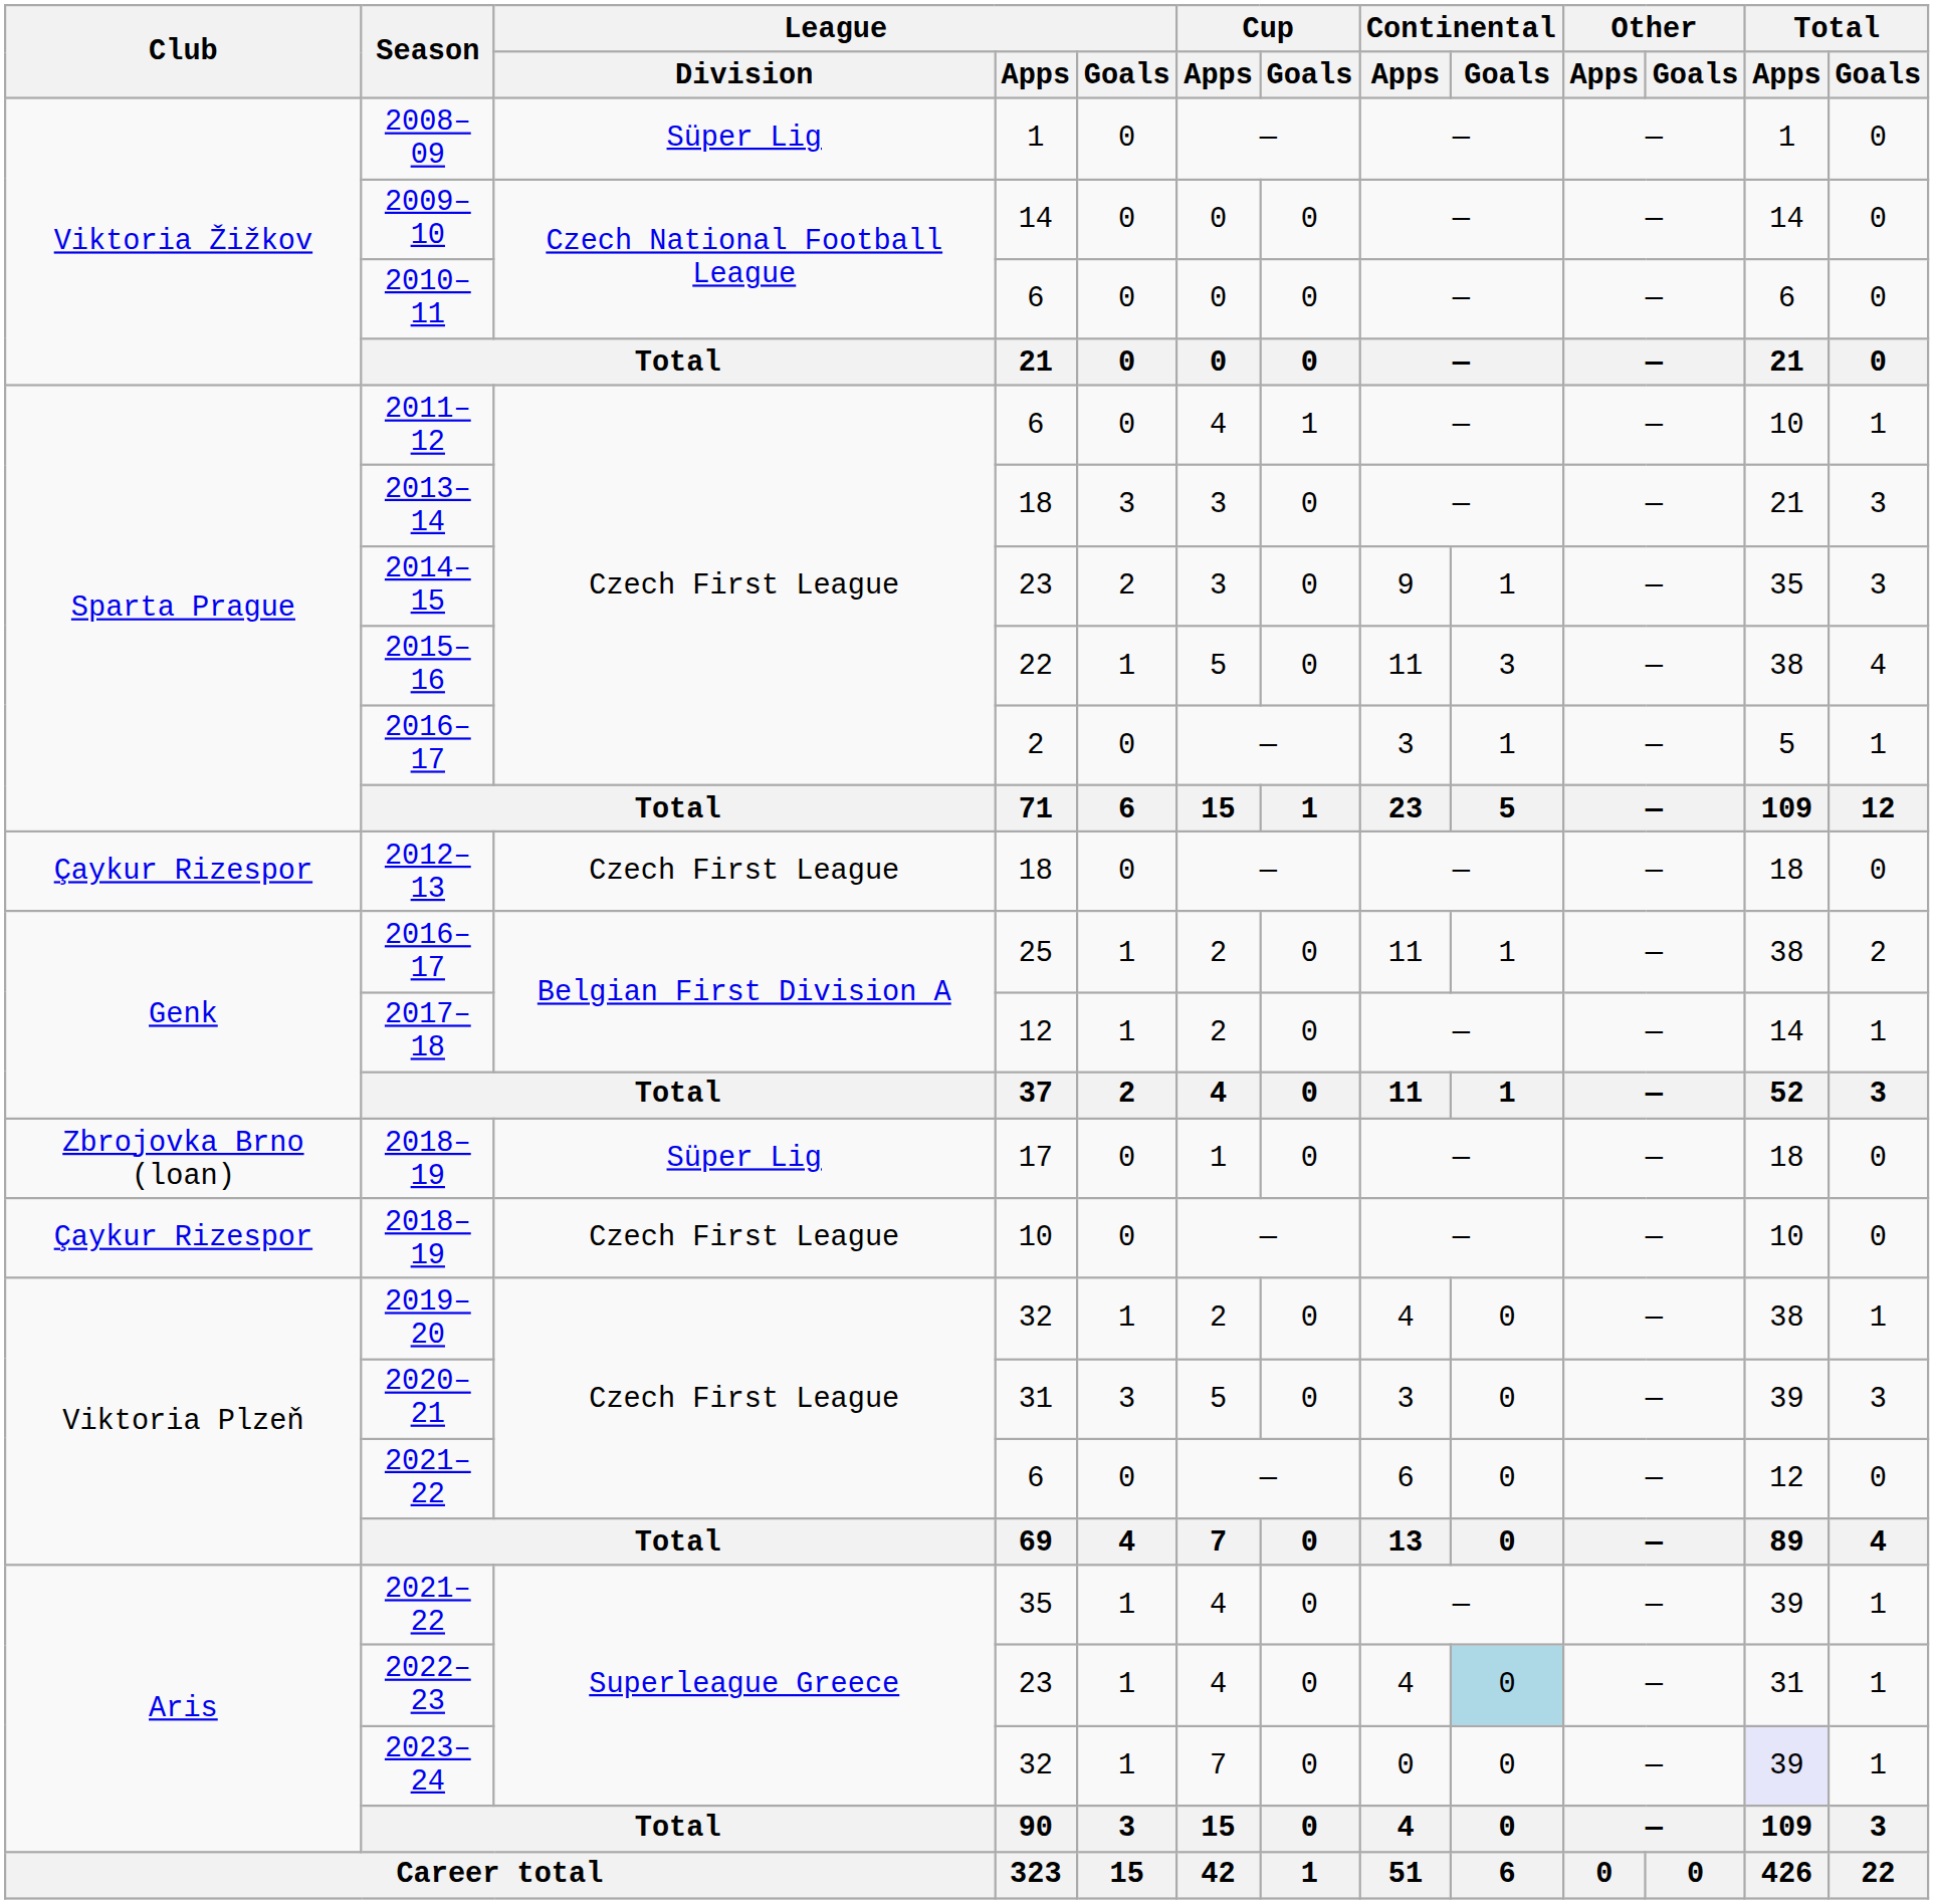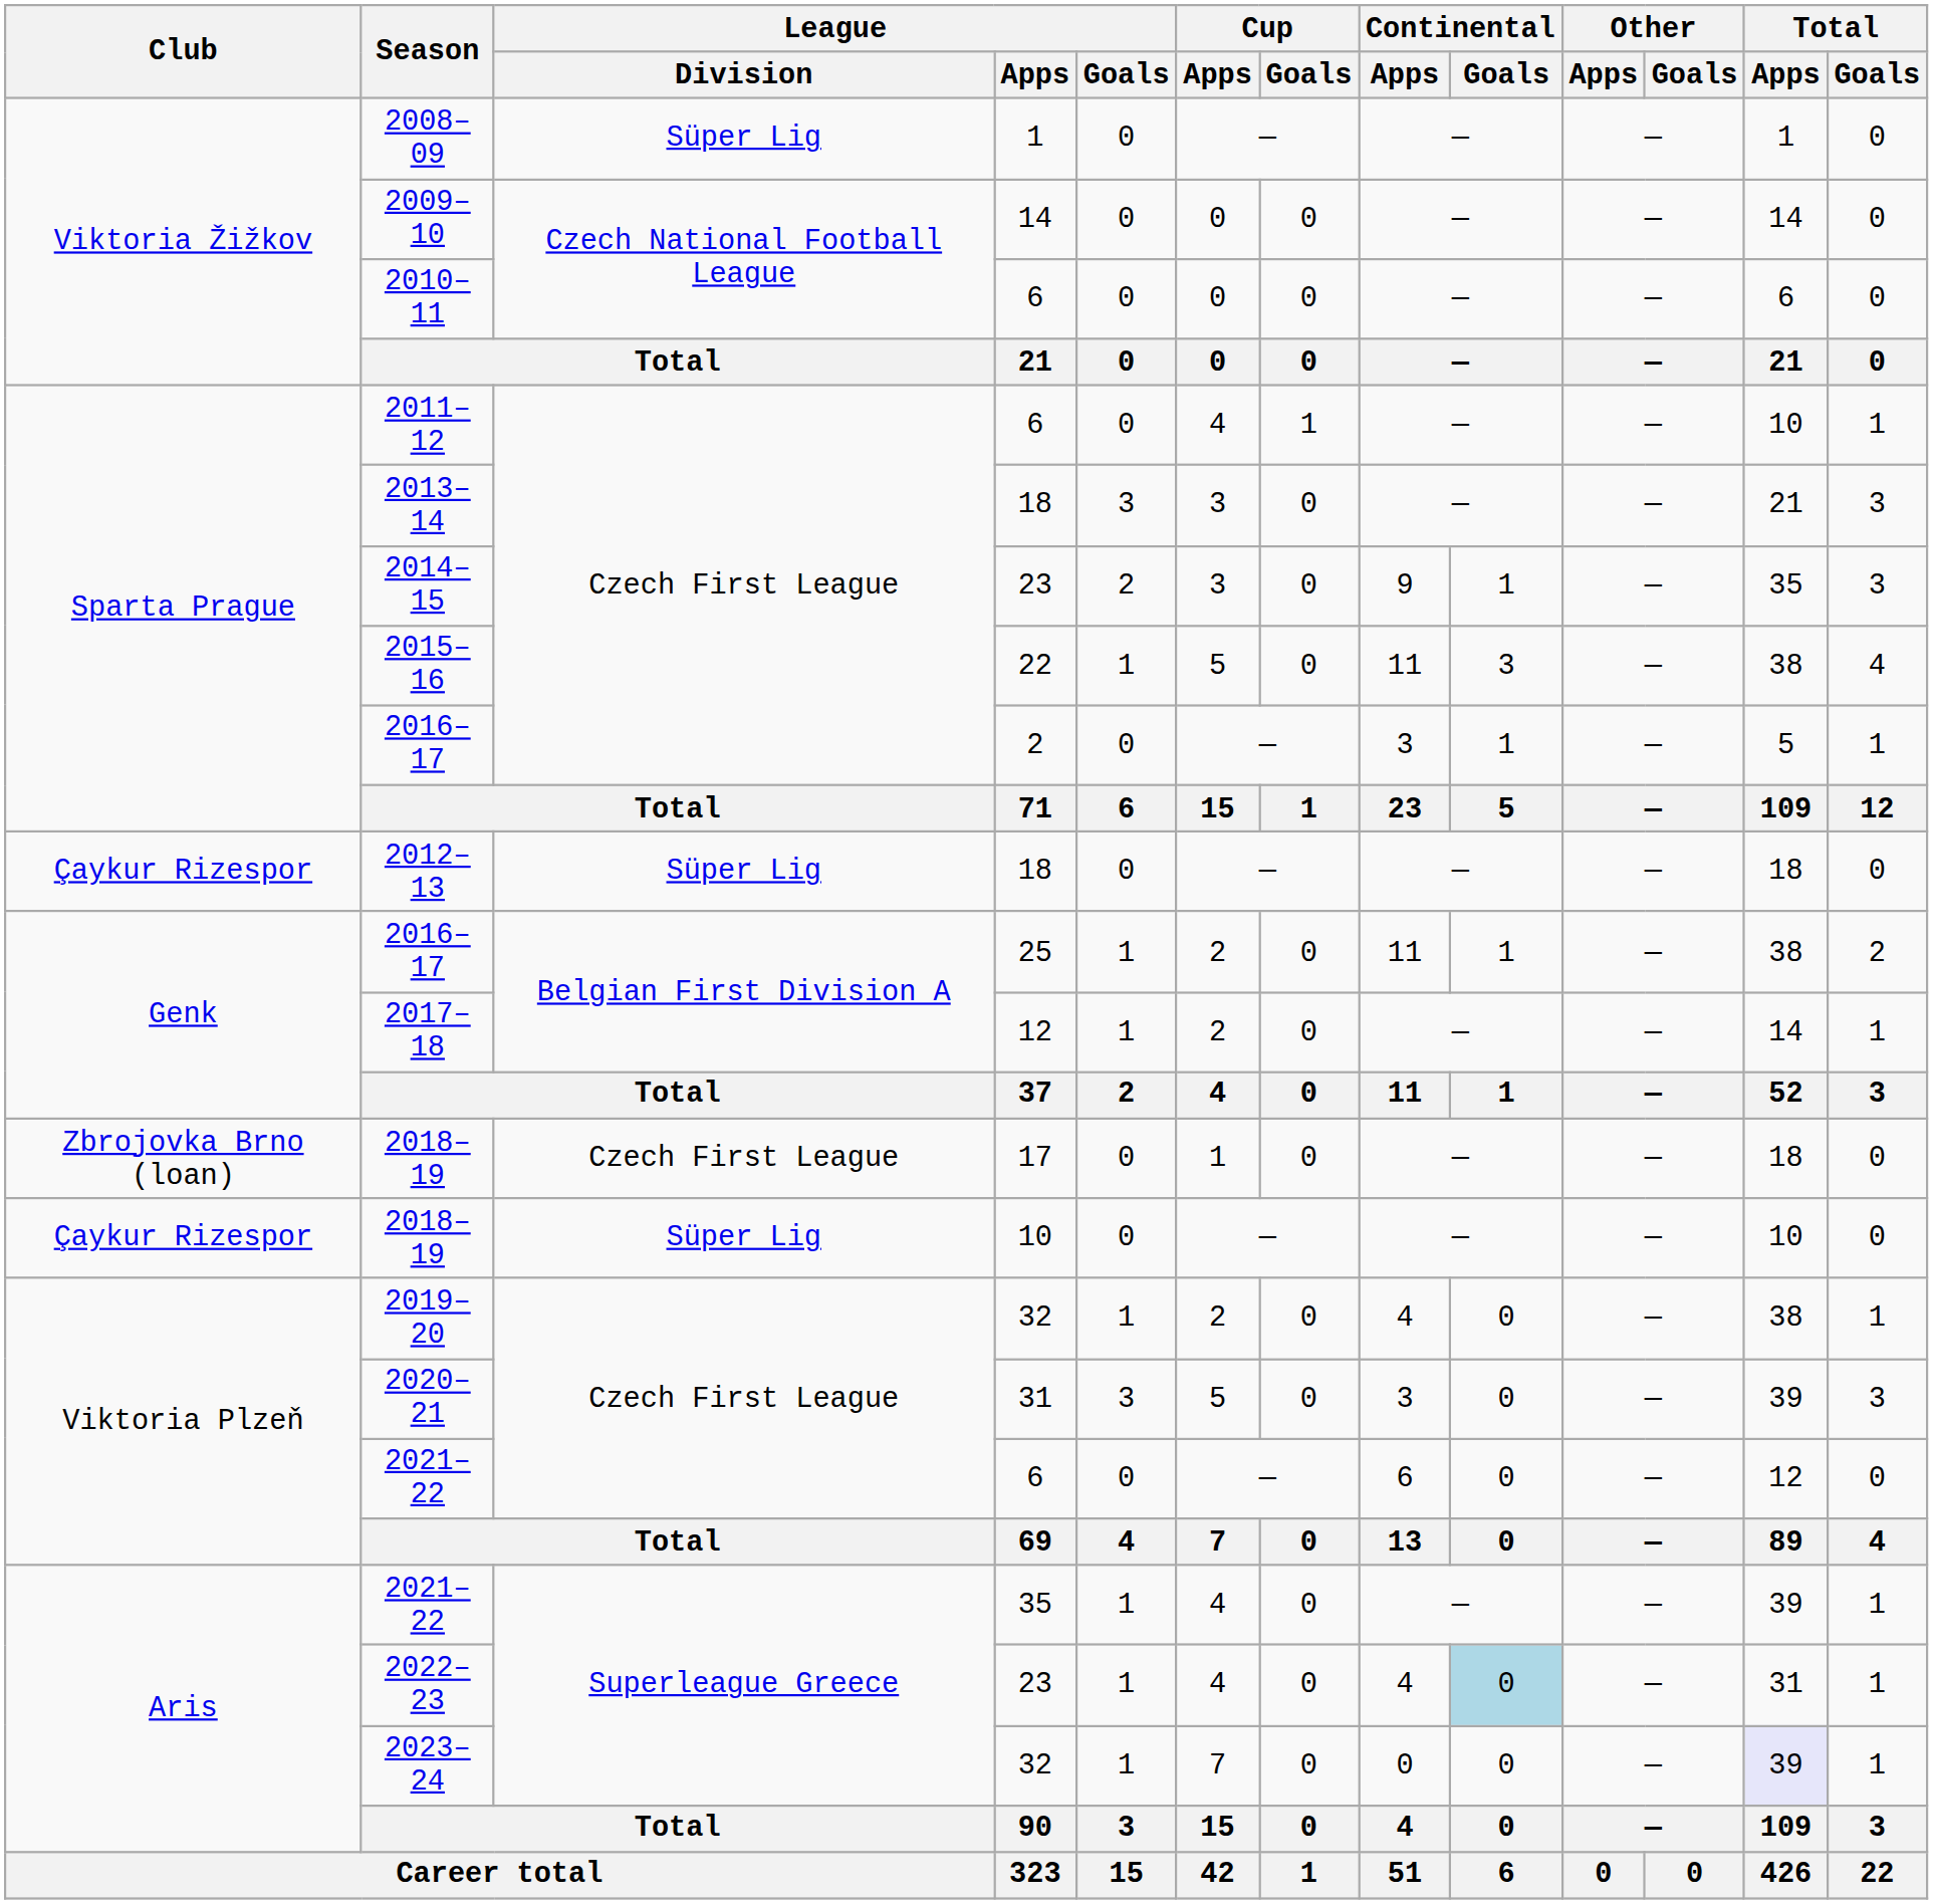 <table class="wikitable" style="text-align:center">
 <tr>
 <th rowspan="2">Club</th>
 <th rowspan="2">Season</th>
 <th colspan="3">League</th>
 <th colspan="2">Cup</th>
 <th colspan="2">Continental</th>
 <th colspan="2">Other</th>
 <th colspan="2">Total</th>
 </tr>
 <tr>
 <th>Division</th>
 <th>Apps</th>
 <th>Goals</th>
 <th>Apps</th>
 <th>Goals</th>
 <th>Apps</th>
 <th>Goals</th>
 <th>Apps</th>
 <th>Goals</th>
 <th>Apps</th>
 <th>Goals</th>
 </tr>
 <tr>
 <td rowspan="4"><a href='#'>Viktoria Žižkov</a></td>
 <td><a href='#'>2008–09</a></td>
 <td><a href='#'>Süper Lig</a></td>
 <td>1</td>
 <td>0</td>
 <td colspan="2">—</td>
 <td colspan="2">—</td>
 <td colspan="2">—</td>
 <td>1</td>
 <td>0</td>
 </tr>
 <tr>
 <td><a href='#'>2009–10</a></td>
 <td rowspan="2"><a href='#'>Czech National Football League</a></td>
 <td>14</td>
 <td>0</td>
 <td>0</td>
 <td>0</td>
 <td colspan="2">—</td>
 <td colspan="2">—</td>
 <td>14</td>
 <td>0</td>
 </tr>
 <tr>
 <td><a href='#'>2010–11</a></td>
 <td>6</td>
 <td>0</td>
 <td>0</td>
 <td>0</td>
 <td colspan="2">—</td>
 <td colspan="2">—</td>
 <td>6</td>
 <td>0</td>
 </tr>
 <tr>
 <th colspan="2">Total</th>
 <th>21</th>
 <th>0</th>
 <th>0</th>
 <th>0</th>
 <th colspan="2">—</th>
 <th colspan="2">—</th>
 <th>21</th>
 <th>0</th>
 </tr>
 <tr>
 <td rowspan="6"><a href='#'>Sparta Prague</a></td>
 <td><a href='#'>2011–12</a></td>
 <td rowspan="5">Czech First League</td>
 <td>6</td>
 <td>0</td>
 <td>4</td>
 <td>1</td>
 <td colspan="2">—</td>
 <td colspan="2">—</td>
 <td>10</td>
 <td>1</td>
 </tr>
 <tr>
 <td><a href='#'>2013–14</a></td>
 <td>18</td>
 <td>3</td>
 <td>3</td>
 <td>0</td>
 <td colspan="2">—</td>
 <td colspan="2">—</td>
 <td>21</td>
 <td>3</td>
 </tr>
 <tr>
 <td><a href='#'>2014–15</a></td>
 <td>23</td>
 <td>2</td>
 <td>3</td>
 <td>0</td>
 <td>9</td>
 <td>1</td>
 <td colspan="2">—</td>
 <td>35</td>
 <td>3</td>
 </tr>
 <tr>
 <td><a href='#'>2015–16</a></td>
 <td>22</td>
 <td>1</td>
 <td>5</td>
 <td>0</td>
 <td>11</td>
 <td>3</td>
 <td colspan="2">—</td>
 <td>38</td>
 <td>4</td>
 </tr>
 <tr>
 <td><a href='#'>2016–17</a></td>
 <td>2</td>
 <td>0</td>
 <td colspan="2">—</td>
 <td>3</td>
 <td>1</td>
 <td colspan="2">—</td>
 <td>5</td>
 <td>1</td>
 </tr>
 <tr>
 <th colspan="2">Total</th>
 <th>71</th>
 <th>6</th>
 <th>15</th>
 <th>1</th>
 <th>23</th>
 <th>5</th>
 <th colspan="2">—</th>
 <th>109</th>
 <th>12</th>
 </tr>
 <tr>
 <td><a href='#'>Çaykur Rizespor</a></td>
 <td><a href='#'>2012–13</a></td>
-<td>Czech First League</td>
+<td><a href='#'>Süper Lig</a></td>
 <td>18</td>
 <td>0</td>
 <td colspan="2">—</td>
 <td colspan="2">—</td>
 <td colspan="2">—</td>
 <td>18</td>
 <td>0</td>
 </tr>
 <tr>
 <td rowspan="3"><a href='#'>Genk</a></td>
 <td><a href='#'>2016–17</a></td>
 <td rowspan="2"><a href='#'>Belgian First Division A</a></td>
 <td>25</td>
 <td>1</td>
 <td>2</td>
 <td>0</td>
 <td>11</td>
 <td>1</td>
 <td colspan="2">—</td>
 <td>38</td>
 <td>2</td>
 </tr>
 <tr>
 <td><a href='#'>2017–18</a></td>
 <td>12</td>
 <td>1</td>
 <td>2</td>
 <td>0</td>
 <td colspan="2">—</td>
 <td colspan="2">—</td>
 <td>14</td>
 <td>1</td>
 </tr>
 <tr>
 <th colspan="2">Total</th>
 <th>37</th>
 <th>2</th>
 <th>4</th>
 <th>0</th>
 <th>11</th>
 <th>1</th>
 <th colspan="2">—</th>
 <th>52</th>
 <th>3</th>
 </tr>
 <tr>
 <td><a href='#'>Zbrojovka Brno</a> (loan)</td>
 <td><a href='#'>2018–19</a></td>
-<td><a href='#'>Süper Lig</a></td>
+<td>Czech First League</td>
 <td>17</td>
 <td>0</td>
 <td>1</td>
 <td>0</td>
 <td colspan="2">—</td>
 <td colspan="2">—</td>
 <td>18</td>
 <td>0</td>
 </tr>
 <tr>
 <td><a href='#'>Çaykur Rizespor</a></td>
 <td><a href='#'>2018–19</a></td>
-<td>Czech First League</td>
+<td><a href='#'>Süper Lig</a></td>
 <td>10</td>
 <td>0</td>
 <td colspan="2">—</td>
 <td colspan="2">—</td>
 <td colspan="2">—</td>
 <td>10</td>
 <td>0</td>
 </tr>
 <tr>
 <td rowspan="4">Viktoria Plzeň</td>
 <td><a href='#'>2019–20</a></td>
 <td rowspan="3">Czech First League</td>
 <td>32</td>
 <td>1</td>
 <td>2</td>
 <td>0</td>
 <td>4</td>
 <td>0</td>
 <td colspan="2">—</td>
 <td>38</td>
 <td>1</td>
 </tr>
 <tr>
 <td><a href='#'>2020–21</a></td>
 <td>31</td>
 <td>3</td>
 <td>5</td>
 <td>0</td>
 <td>3</td>
 <td>0</td>
 <td colspan="2">—</td>
 <td>39</td>
 <td>3</td>
 </tr>
 <tr>
 <td><a href='#'>2021–22</a></td>
 <td>6</td>
 <td>0</td>
 <td colspan="2">—</td>
 <td>6</td>
 <td>0</td>
 <td colspan="2">—</td>
 <td>12</td>
 <td>0</td>
 </tr>
 <tr>
 <th colspan="2">Total</th>
 <th>69</th>
 <th>4</th>
 <th>7</th>
 <th>0</th>
 <th>13</th>
 <th>0</th>
 <th colspan="2">—</th>
 <th>89</th>
 <th>4</th>
 </tr>
 <tr>
 <td rowspan="4"><a href='#'>Aris</a></td>
 <td><a href='#'>2021–22</a></td>
 <td rowspan="3"><a href='#'>Superleague Greece</a></td>
 <td>35</td>
 <td>1</td>
 <td>4</td>
 <td>0</td>
 <td colspan="2">—</td>
 <td colspan="2">—</td>
 <td>39</td>
 <td>1</td>
 </tr>
 <tr>
 <td><a href='#'>2022–23</a></td>
 <td>23</td>
 <td>1</td>
 <td>4</td>
 <td>0</td>
 <td>4</td>
 <td style="background: lightblue;">0</td>
 <td colspan="2">—</td>
 <td>31</td>
 <td>1</td>
 </tr>
 <tr>
 <td><a href='#'>2023–24</a></td>
 <td>32</td>
 <td>1</td>
 <td>7</td>
 <td>0</td>
 <td>0</td>
 <td>0</td>
 <td colspan="2">—</td>
 <td style="background: lavender;">39</td>
 <td>1</td>
 </tr>
 <tr>
 <th colspan="2">Total</th>
 <th>90</th>
 <th>3</th>
 <th>15</th>
 <th>0</th>
 <th>4</th>
 <th>0</th>
 <th colspan="2">—</th>
 <th>109</th>
 <th>3</th>
 </tr>
 <tr>
 <th colspan="3">Career total</th>
 <th>323</th>
 <th>15</th>
 <th>42</th>
 <th>1</th>
 <th>51</th>
 <th>6</th>
 <th>0</th>
 <th>0</th>
 <th>426</th>
 <th>22</th>
 </tr>
 </table>
